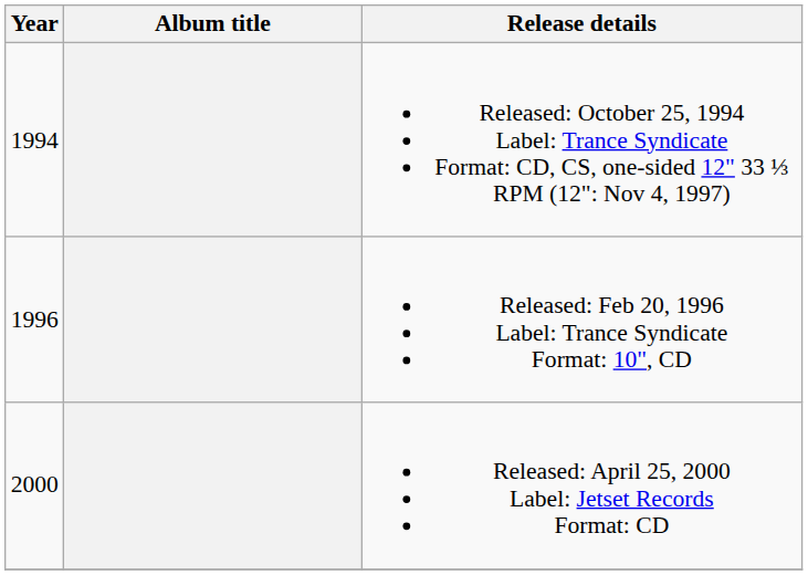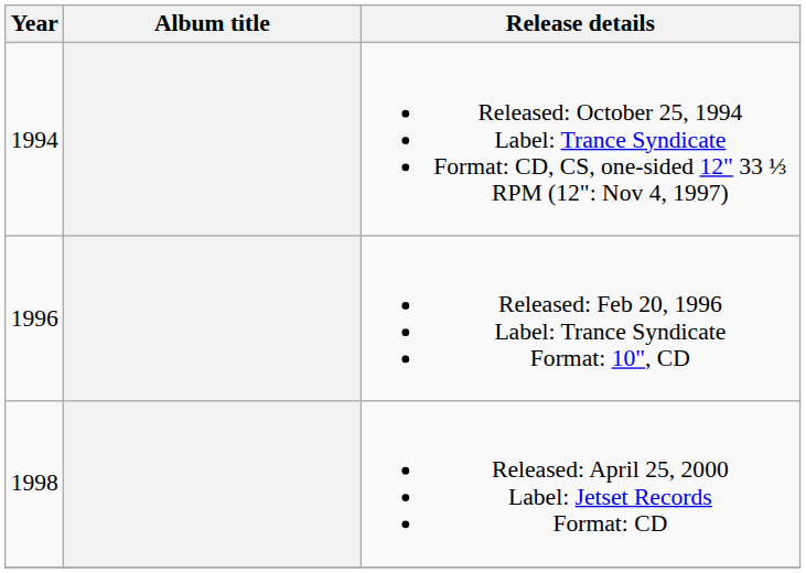 <table class="wikitable plainrowheaders" style="text-align:center;">
 <tr>
 <th>Year</th>
 <th scope="col" rowspan="1" style="width:12em">Album title</th>
 <th scope="col" rowspan="1" style="width:18em">Release details</th>
 </tr>
 <tr>
 <td>1994</td>
 <th></th>
 <td><br><ul><li>Released: October 25, 1994</li><li>Label: <a href='#'>Trance Syndicate</a></li><li>Format: CD, CS, one-sided <a href='#'>12"</a> 33 ⅓ RPM (12": Nov 4, 1997)</li></ul></td>
 </tr>
 <tr>
 <td>1996</td>
 <th></th>
 <td><br><ul><li>Released: Feb 20, 1996</li><li>Label: Trance Syndicate</li><li>Format: <a href='#'>10"</a>, CD</li></ul></td>
 </tr>
 <tr>
-<td>2000</td>
+<td>1998</td>
 <th></th>
 <td><br><ul><li>Released: April 25, 2000</li><li>Label: <a href='#'>Jetset Records</a></li><li>Format: CD</li></ul></td>
 </tr>
 <tr>
 </tr>
 </table>
